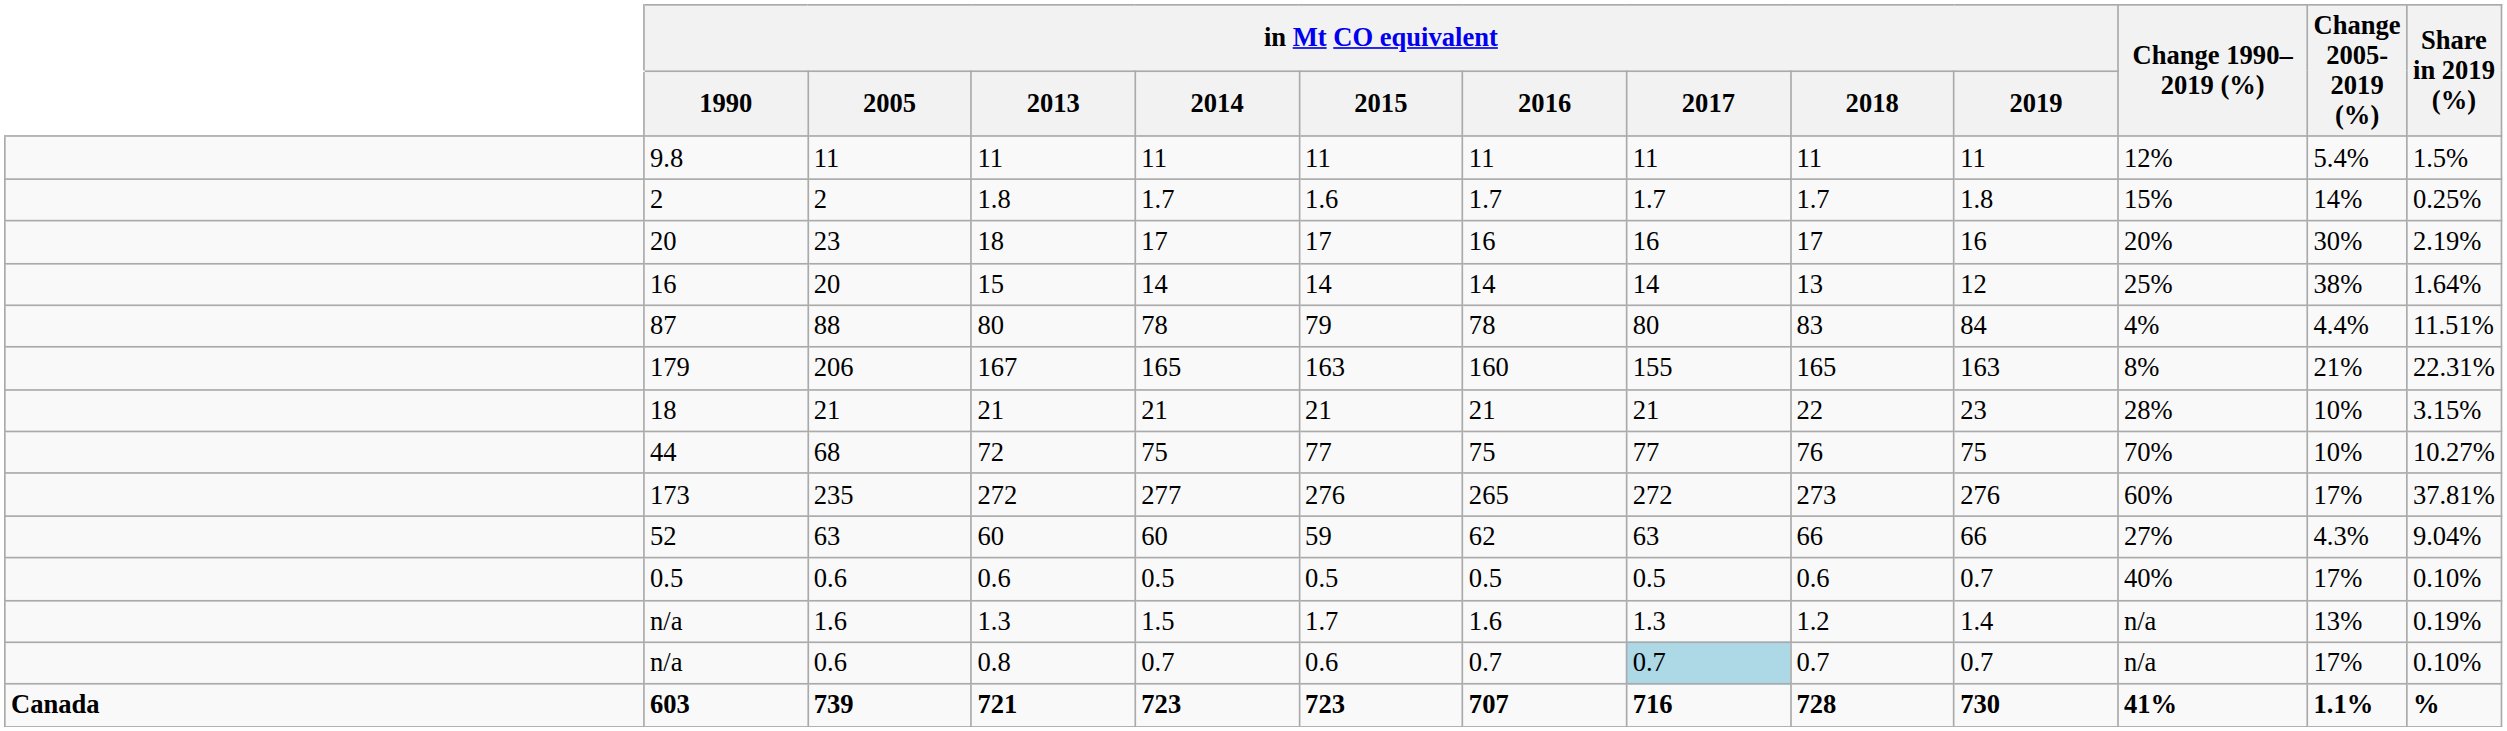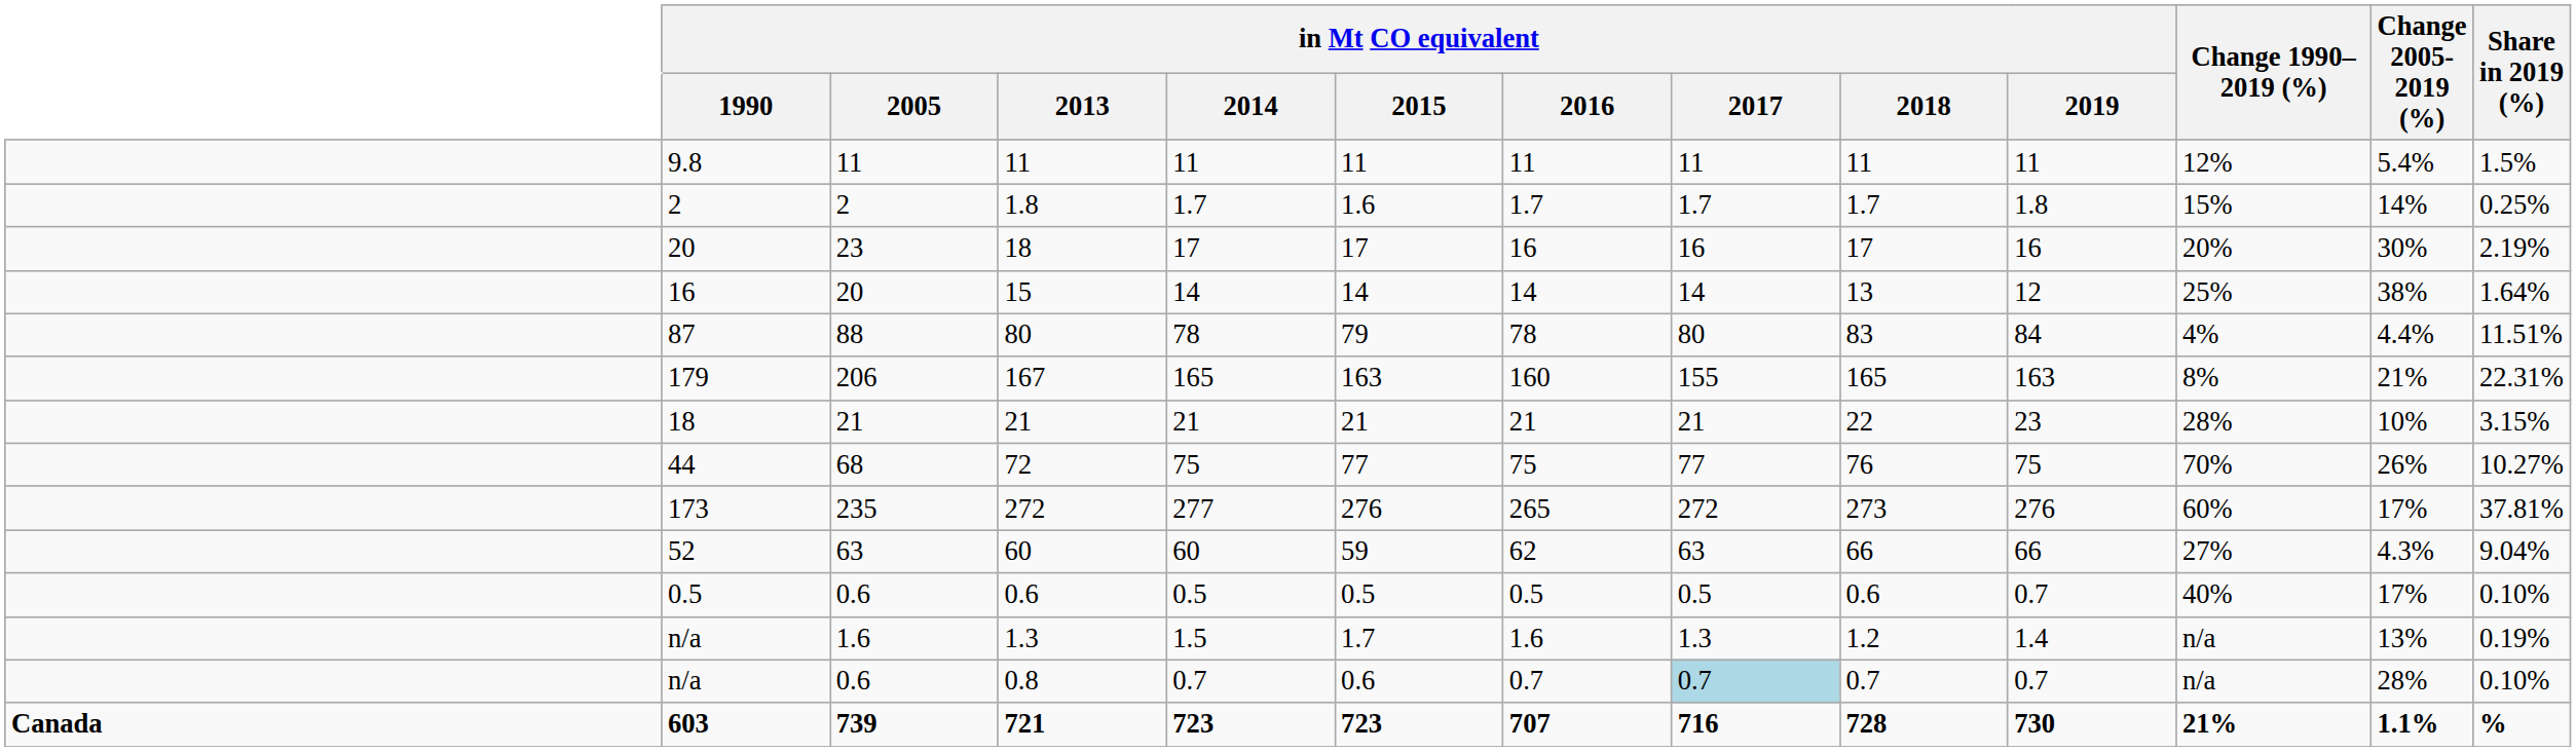 <table class="wikitable centre" style="text-align:left; width:95%;">
 <tr>
 <th scope="col" width="28%" style="background:white; border-top-color:white; border-left-color:white; border-bottom-color:white;"></th>
 <th colspan="9" scope="col" width="56%">in <a href='#'>Mt</a> <a href='#'>CO equivalent</a></th>
 <th rowspan="2" scope="col" width="8%">Change 1990–2019 (%)</th>
 <th rowspan="2">Change 2005-2019 (%)</th>
 <th rowspan="2" scope="col" width="8%">Share in 2019 (%)</th>
 </tr>
 <tr>
 <th scope="col" width="28%" style="background:white; border-top-color:white; border-left-color:white;"></th>
 <th scope="col" width="7%">1990</th>
 <th scope="col" width="7%">2005</th>
 <th scope="col" width="7%">2013</th>
 <th scope="col" width="7%">2014</th>
 <th scope="col" width="7%">2015</th>
 <th scope="col" width="7%">2016</th>
 <th scope="col" width="7%">2017</th>
 <th scope="col" width="7%">2018</th>
 <th scope="col" width="7%">2019</th>
 </tr>
 <tr>
 <td scope="row" align="left"></td>
 <td>9.8</td>
 <td>11</td>
 <td>11</td>
 <td>11</td>
 <td>11</td>
 <td>11</td>
 <td>11</td>
 <td>11</td>
 <td>11</td>
 <td> 12%</td>
 <td> 5.4%</td>
 <td>1.5%</td>
 </tr>
 <tr>
 <td scope="row" align="left"></td>
 <td>2</td>
 <td>2</td>
 <td>1.8</td>
 <td>1.7</td>
 <td>1.6</td>
 <td>1.7</td>
 <td>1.7</td>
 <td>1.7</td>
 <td>1.8</td>
 <td> 15%</td>
 <td> 14%</td>
 <td>0.25%</td>
 </tr>
 <tr>
 <td scope="row" align="left"></td>
 <td>20</td>
 <td>23</td>
 <td>18</td>
 <td>17</td>
 <td>17</td>
 <td>16</td>
 <td>16</td>
 <td>17</td>
 <td>16</td>
 <td> 20%</td>
 <td> 30%</td>
 <td>2.19%</td>
 </tr>
 <tr>
 <td scope="row" align="left"></td>
 <td>16</td>
 <td>20</td>
 <td>15</td>
 <td>14</td>
 <td>14</td>
 <td>14</td>
 <td>14</td>
 <td>13</td>
 <td>12</td>
 <td> 25%</td>
 <td> 38%</td>
 <td>1.64%</td>
 </tr>
 <tr>
 <td scope="row" align="left"></td>
 <td>87</td>
 <td>88</td>
 <td>80</td>
 <td>78</td>
 <td>79</td>
 <td>78</td>
 <td>80</td>
 <td>83</td>
 <td>84</td>
 <td> 4%</td>
 <td> 4.4%</td>
 <td>11.51%</td>
 </tr>
 <tr>
 <td scope="row" align="left"></td>
 <td>179</td>
 <td>206</td>
 <td>167</td>
 <td>165</td>
 <td>163</td>
 <td>160</td>
 <td>155</td>
 <td>165</td>
 <td>163</td>
 <td> 8%</td>
 <td> 21%</td>
 <td>22.31%</td>
 </tr>
 <tr>
 <td scope="row" align="left"></td>
 <td>18</td>
 <td>21</td>
 <td>21</td>
 <td>21</td>
 <td>21</td>
 <td>21</td>
 <td>21</td>
 <td>22</td>
 <td>23</td>
 <td> 28%</td>
 <td> 10%</td>
 <td>3.15%</td>
 </tr>
 <tr>
 <td scope="row" align="left"></td>
 <td>44</td>
 <td>68</td>
 <td>72</td>
 <td>75</td>
 <td>77</td>
 <td>75</td>
 <td>77</td>
 <td>76</td>
 <td>75</td>
 <td> 70%</td>
-<td> 10%</td>
+<td> 26%</td>
 <td>10.27%</td>
 </tr>
 <tr>
 <td scope="row" align="left"></td>
 <td>173</td>
 <td>235</td>
 <td>272</td>
 <td>277</td>
 <td>276</td>
 <td>265</td>
 <td>272</td>
 <td>273</td>
 <td>276</td>
 <td> 60%</td>
 <td> 17%</td>
 <td>37.81%</td>
 </tr>
 <tr>
 <td scope="row" align="left"></td>
 <td>52</td>
 <td>63</td>
 <td>60</td>
 <td>60</td>
 <td>59</td>
 <td>62</td>
 <td>63</td>
 <td>66</td>
 <td>66</td>
 <td> 27%</td>
 <td> 4.3%</td>
 <td>9.04%</td>
 </tr>
 <tr>
 <td scope="row" align="left"></td>
 <td>0.5</td>
 <td>0.6</td>
 <td>0.6</td>
 <td>0.5</td>
 <td>0.5</td>
 <td>0.5</td>
 <td>0.5</td>
 <td>0.6</td>
 <td>0.7</td>
 <td> 40%</td>
 <td> 17%</td>
 <td>0.10%</td>
 </tr>
 <tr>
 <td scope="row" align="left"></td>
 <td>n/a</td>
 <td>1.6</td>
 <td>1.3</td>
 <td>1.5</td>
 <td>1.7</td>
 <td>1.6</td>
 <td>1.3</td>
 <td>1.2</td>
 <td>1.4</td>
 <td>n/a</td>
 <td> 13%</td>
 <td>0.19%</td>
 </tr>
 <tr>
 <td scope="row" align="left"></td>
 <td>n/a</td>
 <td>0.6</td>
 <td>0.8</td>
 <td>0.7</td>
 <td>0.6</td>
 <td>0.7</td>
 <td style="background: lightblue;">0.7</td>
 <td>0.7</td>
 <td>0.7</td>
 <td>n/a</td>
-<td> 17%</td>
+<td> 28%</td>
 <td>0.10%</td>
 </tr>
 <tr>
 <td scope="row" align="left"><strong>Canada</strong></td>
 <td><strong>603</strong></td>
 <td><strong>739</strong></td>
 <td><strong>721</strong></td>
 <td><strong>723</strong></td>
 <td><strong>723</strong></td>
 <td><strong>707</strong></td>
 <td><strong>716</strong></td>
 <td><strong>728</strong></td>
 <td><strong>730</strong></td>
-<td><strong> 41%</strong></td>
+<td><strong> 21%</strong></td>
 <td> <strong>1.1%</strong></td>
 <td><strong>%</strong></td>
 </tr>
 </table>
